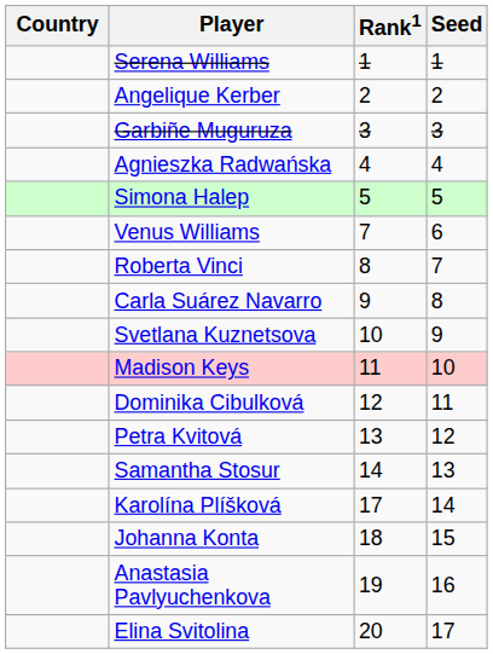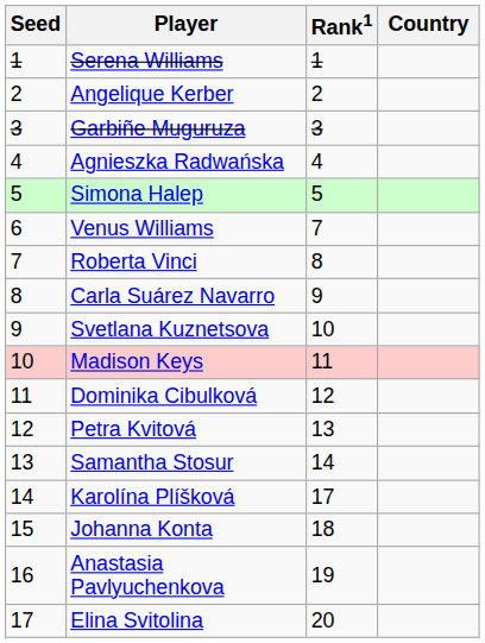 <table class="sortable wikitable">
 <tr>
-<th width="70">Country</th>
+<th>Seed</th>
 <th width="175">Player</th>
 <th>Rank<sup>1</sup></th>
-<th>Seed</th>
+<th width="70">Country</th>
 </tr>
 <tr>
-<td><s></s></td>
+<td><s>1</s></td>
 <td><s><a href='#'>Serena Williams</a></s></td>
 <td><s>1</s></td>
-<td><s>1</s></td>
+<td><s></s></td>
 </tr>
 <tr>
-<td></td>
+<td>2</td>
 <td><a href='#'>Angelique Kerber</a></td>
 <td>2</td>
-<td>2</td>
+<td></td>
 </tr>
 <tr>
-<td><s></s></td>
+<td><s>3</s></td>
 <td><s><a href='#'>Garbiñe Muguruza</a></s></td>
 <td><s>3</s></td>
-<td><s>3</s></td>
+<td><s></s></td>
 </tr>
 <tr>
-<td></td>
+<td>4</td>
 <td><a href='#'>Agnieszka Radwańska</a></td>
 <td>4</td>
-<td>4</td>
+<td></td>
 </tr>
 <tr style="background:#cfc;">
-<td></td>
+<td>5</td>
 <td><a href='#'>Simona Halep</a></td>
 <td>5</td>
-<td>5</td>
+<td></td>
 </tr>
 <tr>
-<td></td>
+<td>6</td>
 <td><a href='#'>Venus Williams</a></td>
 <td>7</td>
-<td>6</td>
+<td></td>
 </tr>
 <tr>
-<td></td>
+<td>7</td>
 <td><a href='#'>Roberta Vinci</a></td>
 <td>8</td>
-<td>7</td>
+<td></td>
 </tr>
 <tr>
-<td></td>
+<td>8</td>
 <td><a href='#'>Carla Suárez Navarro</a></td>
 <td>9</td>
-<td>8</td>
+<td></td>
 </tr>
 <tr>
-<td></td>
+<td>9</td>
 <td><a href='#'>Svetlana Kuznetsova</a></td>
 <td>10</td>
-<td>9</td>
+<td></td>
 </tr>
 <tr style="background:#fcc;">
-<td></td>
+<td>10</td>
 <td><a href='#'>Madison Keys</a></td>
 <td>11</td>
-<td>10</td>
+<td></td>
 </tr>
 <tr>
-<td></td>
+<td>11</td>
 <td><a href='#'>Dominika Cibulková</a></td>
 <td>12</td>
-<td>11</td>
+<td></td>
 </tr>
 <tr>
-<td></td>
+<td>12</td>
 <td><a href='#'>Petra Kvitová</a></td>
 <td>13</td>
-<td>12</td>
+<td></td>
 </tr>
 <tr>
-<td></td>
+<td>13</td>
 <td><a href='#'>Samantha Stosur</a></td>
 <td>14</td>
-<td>13</td>
+<td></td>
 </tr>
 <tr>
-<td></td>
+<td>14</td>
 <td><a href='#'>Karolína Plíšková</a></td>
 <td>17</td>
-<td>14</td>
+<td></td>
 </tr>
 <tr>
-<td></td>
+<td>15</td>
 <td><a href='#'>Johanna Konta</a></td>
 <td>18</td>
-<td>15</td>
+<td></td>
 </tr>
 <tr>
-<td></td>
+<td>16</td>
 <td><a href='#'>Anastasia Pavlyuchenkova</a></td>
 <td>19</td>
-<td>16</td>
+<td></td>
 </tr>
 <tr>
-<td></td>
+<td>17</td>
 <td><a href='#'>Elina Svitolina</a></td>
 <td>20</td>
-<td>17</td>
+<td></td>
 </tr>
 </table>
